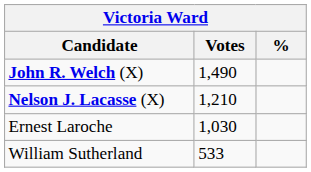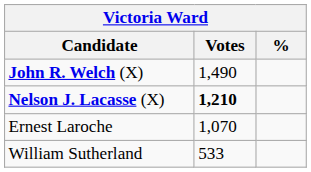 <table class="wikitable">
 <tr>
 <th colspan="3"><a href='#'>Victoria Ward</a></th>
 </tr>
 <tr>
 <th style="width: 170px">Candidate</th>
 <th style="width: 50px">Votes</th>
 <th style="width: 40px">%</th>
 </tr>
 <tr>
 <td><strong><a href='#'>John R. Welch</a></strong> (X)</td>
 <td>1,490</td>
 <td></td>
 </tr>
 <tr>
 <td><strong><a href='#'>Nelson J. Lacasse</a></strong> (X)</td>
-<td>1,210</td>
+<td><strong>1,210</strong></td>
 <td></td>
 </tr>
 <tr>
 <td>Ernest Laroche</td>
-<td>1,030</td>
+<td>1,070</td>
 <td></td>
 </tr>
 <tr>
 <td>William Sutherland</td>
 <td>533</td>
 <td></td>
 </tr>
 </table>
